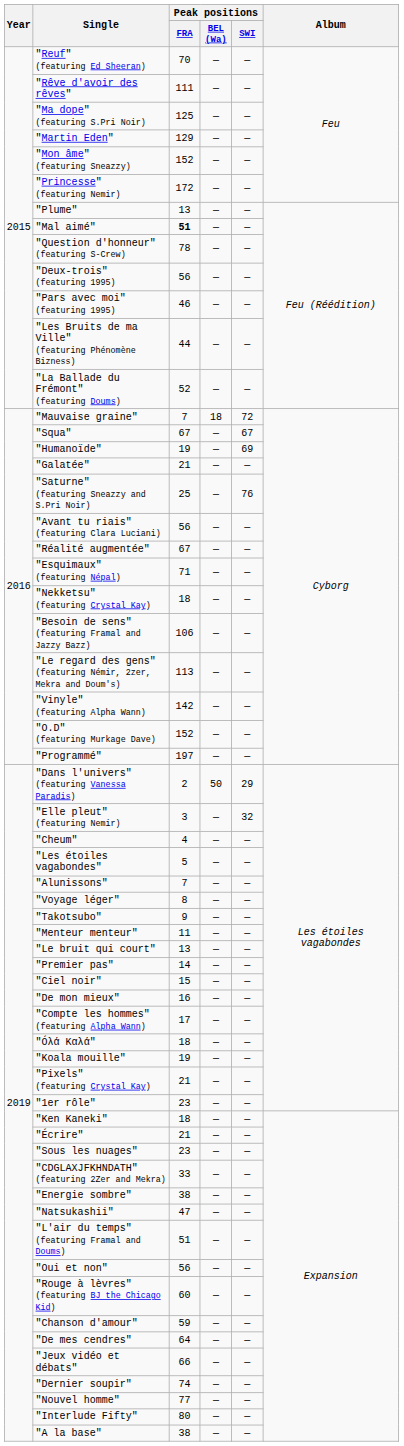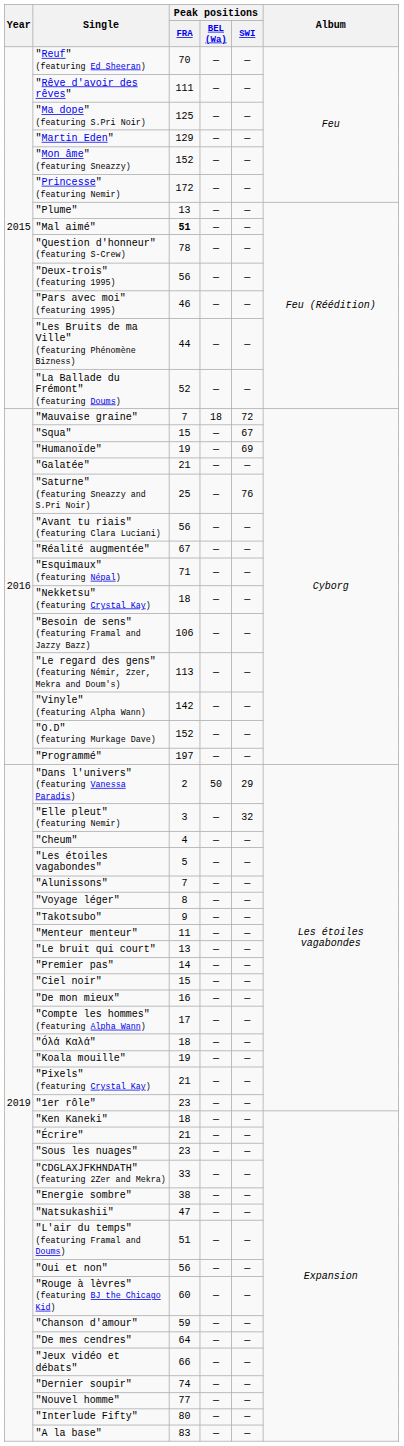 <table class="wikitable">
 <tr>
 <th align="center" rowspan="2" width="10">Year</th>
 <th align="center" rowspan="2" width="170">Single</th>
 <th align="center" colspan="3" width="20">Peak positions</th>
 <th align="center" rowspan="2" width="170">Album</th>
 </tr>
 <tr>
 <th scope="col" style="width:3em;font-size:90%;"><a href='#'>FRA</a><br></th>
 <th scope="col" style="width:3em;font-size:90%;"><a href='#'>BEL<br>(Wa)</a><br></th>
 <th scope="col" style="width:3em;font-size:90%;"><a href='#'>SWI</a><br></th>
 </tr>
 <tr>
 <td style="text-align:center;" rowspan=13>2015</td>
 <td>"<a href='#'>Reuf</a>"<br><small>(featuring <a href='#'>Ed Sheeran</a>)</small></td>
 <td style="text-align:center;">70</td>
 <td style="text-align:center;">—</td>
 <td style="text-align:center;">—</td>
 <td style="text-align:center;" rowspan=6><em>Feu</em></td>
 </tr>
 <tr>
 <td>"<a href='#'>Rêve d'avoir des rêves</a>"</td>
 <td style="text-align:center;">111</td>
 <td style="text-align:center;">—</td>
 <td style="text-align:center;">—</td>
 </tr>
 <tr>
 <td>"<a href='#'>Ma dope</a>"<br><small>(featuring S.Pri Noir)</small></td>
 <td style="text-align:center;">125</td>
 <td style="text-align:center;">—</td>
 <td style="text-align:center;">—</td>
 </tr>
 <tr>
 <td>"<a href='#'>Martin Eden</a>"</td>
 <td style="text-align:center;">129</td>
 <td style="text-align:center;">—</td>
 <td style="text-align:center;">—</td>
 </tr>
 <tr>
 <td>"<a href='#'>Mon âme</a>"<br><small>(featuring Sneazzy)</small></td>
 <td style="text-align:center;">152</td>
 <td style="text-align:center;">—</td>
 <td style="text-align:center;">—</td>
 </tr>
 <tr>
 <td>"<a href='#'>Princesse</a>" <br><small>(featuring Nemir)</small></td>
 <td style="text-align:center;">172</td>
 <td style="text-align:center;">—</td>
 <td style="text-align:center;">—</td>
 </tr>
 <tr>
 <td>"Plume"</td>
 <td style="text-align:center;">13</td>
 <td style="text-align:center;">—</td>
 <td style="text-align:center;">—</td>
 <td style="text-align:center;" rowspan=7><em>Feu (Réédition)</em></td>
 </tr>
 <tr>
 <td>"Mal aimé"</td>
 <td style="text-align:center;"><strong>51</strong></td>
 <td style="text-align:center;">—</td>
 <td style="text-align:center;">—</td>
 </tr>
 <tr>
 <td>"Question d'honneur"<br><small>(featuring S-Crew)</small></td>
 <td style="text-align:center;">78</td>
 <td style="text-align:center;">—</td>
 <td style="text-align:center;">—</td>
 </tr>
 <tr>
 <td>"Deux-trois"<br><small>(featuring 1995)</small></td>
 <td style="text-align:center;">56</td>
 <td style="text-align:center;">—</td>
 <td style="text-align:center;">—</td>
 </tr>
 <tr>
 <td>"Pars avec moi"<br><small>(featuring 1995)</small></td>
 <td style="text-align:center;">46</td>
 <td style="text-align:center;">—</td>
 <td style="text-align:center;">—</td>
 </tr>
 <tr>
 <td>"Les Bruits de ma Ville"<br><small>(featuring Phénomène Bizness)</small></td>
 <td style="text-align:center;">44</td>
 <td style="text-align:center;">—</td>
 <td style="text-align:center;">—</td>
 </tr>
 <tr>
 <td>"La Ballade du Frémont"<br><small>(featuring <a href='#'>Doums</a>)</small></td>
 <td style="text-align:center;">52</td>
 <td style="text-align:center;">—</td>
 <td style="text-align:center;">—</td>
 </tr>
 <tr>
 <td style="text-align:center;" rowspan=14>2016</td>
 <td>"Mauvaise graine"</td>
 <td style="text-align:center;">7</td>
 <td style="text-align:center;">18</td>
 <td style="text-align:center;">72</td>
 <td style="text-align:center;" rowspan=14><em>Cyborg</em></td>
 </tr>
 <tr>
 <td>"Squa"</td>
-<td style="text-align:center;">67</td>
+<td style="text-align:center;">15</td>
 <td style="text-align:center;">—</td>
 <td style="text-align:center;">67</td>
 </tr>
 <tr>
 <td>"Humanoïde"</td>
 <td style="text-align:center;">19</td>
 <td style="text-align:center;">—</td>
 <td style="text-align:center;">69</td>
 </tr>
 <tr>
 <td>"Galatée"</td>
 <td style="text-align:center;">21</td>
 <td style="text-align:center;">—</td>
 <td style="text-align:center;">—</td>
 </tr>
 <tr>
 <td>"Saturne"<br><small>(featuring Sneazzy and S.Pri Noir)</small></td>
 <td style="text-align:center;">25</td>
 <td style="text-align:center;">—</td>
 <td style="text-align:center;">76</td>
 </tr>
 <tr>
 <td>"Avant tu riais"<br><small>(featuring Clara Luciani)</small></td>
 <td style="text-align:center;">56</td>
 <td style="text-align:center;">—</td>
 <td style="text-align:center;">—</td>
 </tr>
 <tr>
 <td>"Réalité augmentée"</td>
 <td style="text-align:center;">67</td>
 <td style="text-align:center;">—</td>
 <td style="text-align:center;">—</td>
 </tr>
 <tr>
 <td>"Esquimaux"<br><small>(featuring <a href='#'>Népal</a>)</small></td>
 <td style="text-align:center;">71</td>
 <td style="text-align:center;">—</td>
 <td style="text-align:center;">—</td>
 </tr>
 <tr>
 <td>"Nekketsu"<br><small>(featuring <a href='#'>Crystal Kay</a>)</small></td>
 <td style="text-align:center;">18</td>
 <td style="text-align:center;">—</td>
 <td style="text-align:center;">—</td>
 </tr>
 <tr>
 <td>"Besoin de sens"<br><small>(featuring Framal and Jazzy Bazz)</small></td>
 <td style="text-align:center;">106</td>
 <td style="text-align:center;">—</td>
 <td style="text-align:center;">—</td>
 </tr>
 <tr>
 <td>"Le regard des gens"<br><small>(featuring Némir, 2zer, Mekra and Doum's)</small></td>
 <td style="text-align:center;">113</td>
 <td style="text-align:center;">—</td>
 <td style="text-align:center;">—</td>
 </tr>
 <tr>
 <td>"Vinyle"<br><small>(featuring Alpha Wann)</small></td>
 <td style="text-align:center;">142</td>
 <td style="text-align:center;">—</td>
 <td style="text-align:center;">—</td>
 </tr>
 <tr>
 <td>"O.D"<br><small>(featuring Murkage Dave)</small></td>
 <td style="text-align:center;">152</td>
 <td style="text-align:center;">—</td>
 <td style="text-align:center;">—</td>
 </tr>
 <tr>
 <td>"Programmé"</td>
 <td style="text-align:center;">197</td>
 <td style="text-align:center;">—</td>
 <td style="text-align:center;">—</td>
 </tr>
 <tr>
 <td style="text-align:center;" rowspan="33">2019</td>
 <td>"Dans l'univers" <br><small>(featuring <a href='#'>Vanessa Paradis</a>)</small></td>
 <td style="text-align:center;">2</td>
 <td style="text-align:center;">50</td>
 <td style="text-align:center;">29</td>
 <td style="text-align:center;" rowspan="17"><em>Les étoiles vagabondes</em></td>
 </tr>
 <tr>
 <td>"Elle pleut" <br><small>(featuring Nemir)</small></td>
 <td style="text-align:center;">3</td>
 <td style="text-align:center;">—</td>
 <td style="text-align:center;">32</td>
 </tr>
 <tr>
 <td>"Cheum"</td>
 <td style="text-align:center;">4</td>
 <td style="text-align:center;">—</td>
 <td style="text-align:center;">—</td>
 </tr>
 <tr>
 <td>"Les étoiles vagabondes"</td>
 <td style="text-align:center;">5</td>
 <td style="text-align:center;">—</td>
 <td style="text-align:center;">—</td>
 </tr>
 <tr>
 <td>"Alunissons"</td>
 <td style="text-align:center;">7</td>
 <td style="text-align:center;">—</td>
 <td style="text-align:center;">—</td>
 </tr>
 <tr>
 <td>"Voyage léger"</td>
 <td style="text-align:center;">8</td>
 <td style="text-align:center;">—</td>
 <td style="text-align:center;">—</td>
 </tr>
 <tr>
 <td>"Takotsubo"</td>
 <td style="text-align:center;">9</td>
 <td style="text-align:center;">—</td>
 <td style="text-align:center;">—</td>
 </tr>
 <tr>
 <td>"Menteur menteur"</td>
 <td style="text-align:center;">11</td>
 <td style="text-align:center;">—</td>
 <td style="text-align:center;">—</td>
 </tr>
 <tr>
 <td>"Le bruit qui court"</td>
 <td style="text-align:center;">13</td>
 <td style="text-align:center;">—</td>
 <td style="text-align:center;">—</td>
 </tr>
 <tr>
 <td>"Premier pas"</td>
 <td style="text-align:center;">14</td>
 <td style="text-align:center;">—</td>
 <td style="text-align:center;">—</td>
 </tr>
 <tr>
 <td>"Ciel noir"</td>
 <td style="text-align:center;">15</td>
 <td style="text-align:center;">—</td>
 <td style="text-align:center;">—</td>
 </tr>
 <tr>
 <td>"De mon mieux"</td>
 <td style="text-align:center;">16</td>
 <td style="text-align:center;">—</td>
 <td style="text-align:center;">—</td>
 </tr>
 <tr>
 <td>"Compte les hommes" <br><small>(featuring <a href='#'>Alpha Wann</a>)</small></td>
 <td style="text-align:center;">17</td>
 <td style="text-align:center;">—</td>
 <td style="text-align:center;">—</td>
 </tr>
 <tr>
 <td>"Óλά Καλά"</td>
 <td style="text-align:center;">18</td>
 <td style="text-align:center;">—</td>
 <td style="text-align:center;">—</td>
 </tr>
 <tr>
 <td>"Koala mouille"</td>
 <td style="text-align:center;">19</td>
 <td style="text-align:center;">—</td>
 <td style="text-align:center;">—</td>
 </tr>
 <tr>
 <td>"Pixels" <br><small>(featuring <a href='#'>Crystal Kay</a>)</small></td>
 <td style="text-align:center;">21</td>
 <td style="text-align:center;">—</td>
 <td style="text-align:center;">—</td>
 </tr>
 <tr>
 <td>"1er rôle"</td>
 <td style="text-align:center;">23</td>
 <td style="text-align:center;">—</td>
 <td style="text-align:center;">—</td>
 </tr>
 <tr>
 <td>"Ken Kaneki"</td>
 <td style="text-align:center;">18</td>
 <td style="text-align:center;">—</td>
 <td style="text-align:center;">—</td>
 <td style="text-align:center;" rowspan="16"><em>Expansion</em></td>
 </tr>
 <tr>
 <td>"Écrire"</td>
 <td style="text-align:center;">21</td>
 <td style="text-align:center;">—</td>
 <td style="text-align:center;">—</td>
 </tr>
 <tr>
 <td>"Sous les nuages"</td>
 <td style="text-align:center;">23</td>
 <td style="text-align:center;">—</td>
 <td style="text-align:center;">—</td>
 </tr>
 <tr>
 <td>"CDGLAXJFKHNDATH" <br><small>(featuring 2Zer and Mekra)</small></td>
 <td style="text-align:center;">33</td>
 <td style="text-align:center;">—</td>
 <td style="text-align:center;">—</td>
 </tr>
 <tr>
 <td>"Energie sombre"</td>
 <td style="text-align:center;">38</td>
 <td style="text-align:center;">—</td>
 <td style="text-align:center;">—</td>
 </tr>
 <tr>
 <td>"Natsukashii"</td>
 <td style="text-align:center;">47</td>
 <td style="text-align:center;">—</td>
 <td style="text-align:center;">—</td>
 </tr>
 <tr>
 <td>"L'air du temps"<br><small>(featuring Framal and <a href='#'>Doums</a>)</small></td>
 <td style="text-align:center;">51</td>
 <td style="text-align:center;">—</td>
 <td style="text-align:center;">—</td>
 </tr>
 <tr>
 <td>"Oui et non"</td>
 <td style="text-align:center;">56</td>
 <td style="text-align:center;">—</td>
 <td style="text-align:center;">—</td>
 </tr>
 <tr>
 <td>"Rouge à lèvres" <br><small>(featuring <a href='#'>BJ the Chicago Kid</a>)</small></td>
 <td style="text-align:center;">60</td>
 <td style="text-align:center;">—</td>
 <td style="text-align:center;">—</td>
 </tr>
 <tr>
 <td>"Chanson d'amour"</td>
 <td style="text-align:center;">59</td>
 <td style="text-align:center;">—</td>
 <td style="text-align:center;">—</td>
 </tr>
 <tr>
 <td>"De mes cendres"</td>
 <td style="text-align:center;">64</td>
 <td style="text-align:center;">—</td>
 <td style="text-align:center;">—</td>
 </tr>
 <tr>
 <td>"Jeux vidéo et débats"</td>
 <td style="text-align:center;">66</td>
 <td style="text-align:center;">—</td>
 <td style="text-align:center;">—</td>
 </tr>
 <tr>
 <td>"Dernier soupir"</td>
 <td style="text-align:center;">74</td>
 <td style="text-align:center;">—</td>
 <td style="text-align:center;">—</td>
 </tr>
 <tr>
 <td>"Nouvel homme"</td>
 <td style="text-align:center;">77</td>
 <td style="text-align:center;">—</td>
 <td style="text-align:center;">—</td>
 </tr>
 <tr>
 <td>"Interlude Fifty"</td>
 <td style="text-align:center;">80</td>
 <td style="text-align:center;">—</td>
 <td style="text-align:center;">—</td>
 </tr>
 <tr>
 <td>"A la base"</td>
-<td style="text-align:center;">38</td>
+<td style="text-align:center;">83</td>
 <td style="text-align:center;">—</td>
 <td style="text-align:center;">—</td>
 </tr>
 </table>
